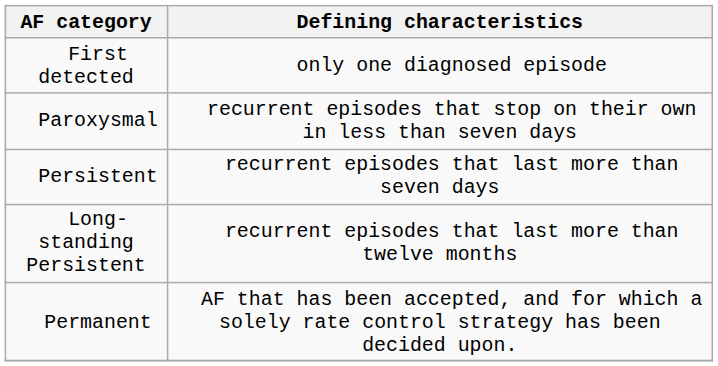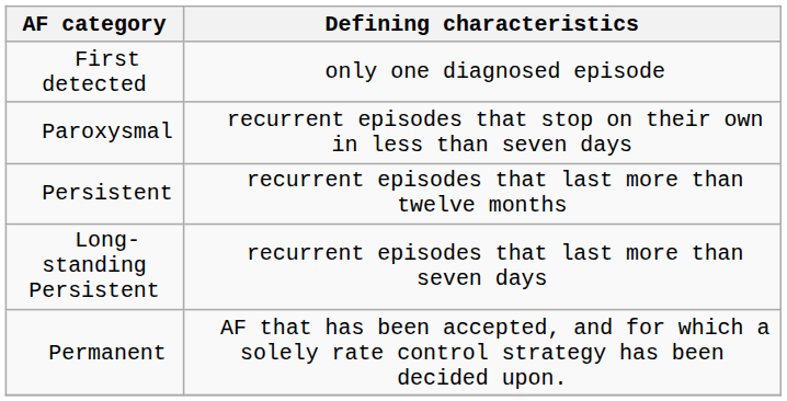 <table class="wikitable" style = "float: right; margin-left:15px; text-align:center">
 <tr>
 <th width="100">AF category</th>
 <th width="350">Defining characteristics</th>
 </tr>
 <tr>
 <td>  First detected</td>
 <td>  only one diagnosed episode</td>
 </tr>
 <tr>
 <td>  Paroxysmal</td>
 <td>  recurrent episodes that stop on their own in less than seven days</td>
 </tr>
 <tr>
 <td>  Persistent</td>
-<td>  recurrent episodes that last more than seven days</td>
+<td>  recurrent episodes that last more than twelve months</td>
 </tr>
 <tr>
 <td>  Long-standing Persistent</td>
-<td>  recurrent episodes that last more than twelve months</td>
+<td>  recurrent episodes that last more than seven days</td>
 </tr>
 <tr>
 <td>  Permanent</td>
 <td>  AF that has been accepted, and for which a solely rate control strategy has been decided upon.</td>
 </tr>
 <tr>
 </tr>
 </table>
